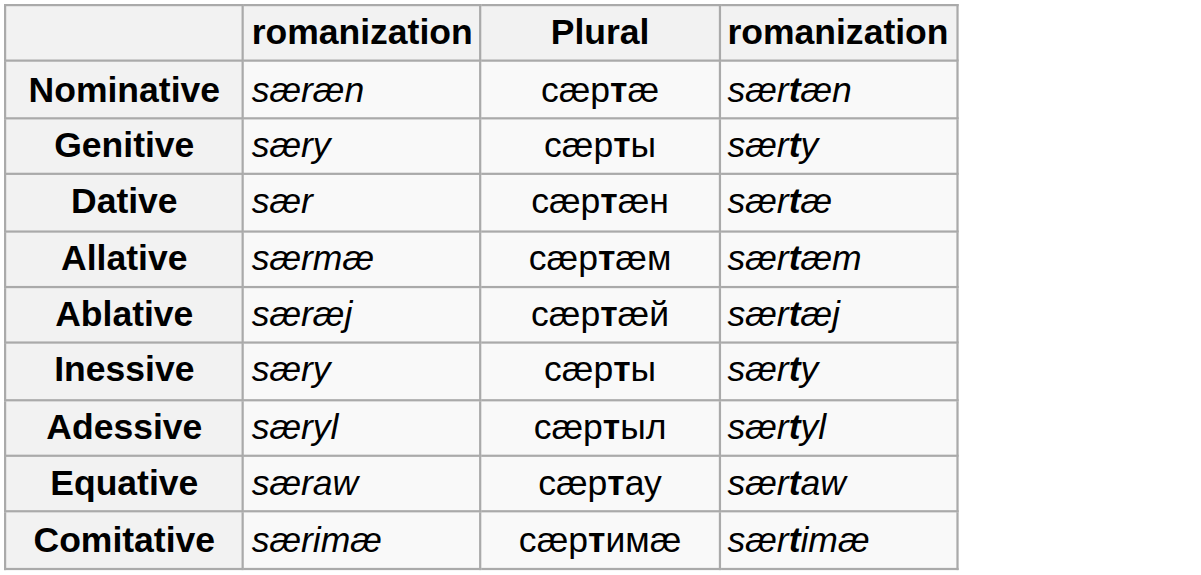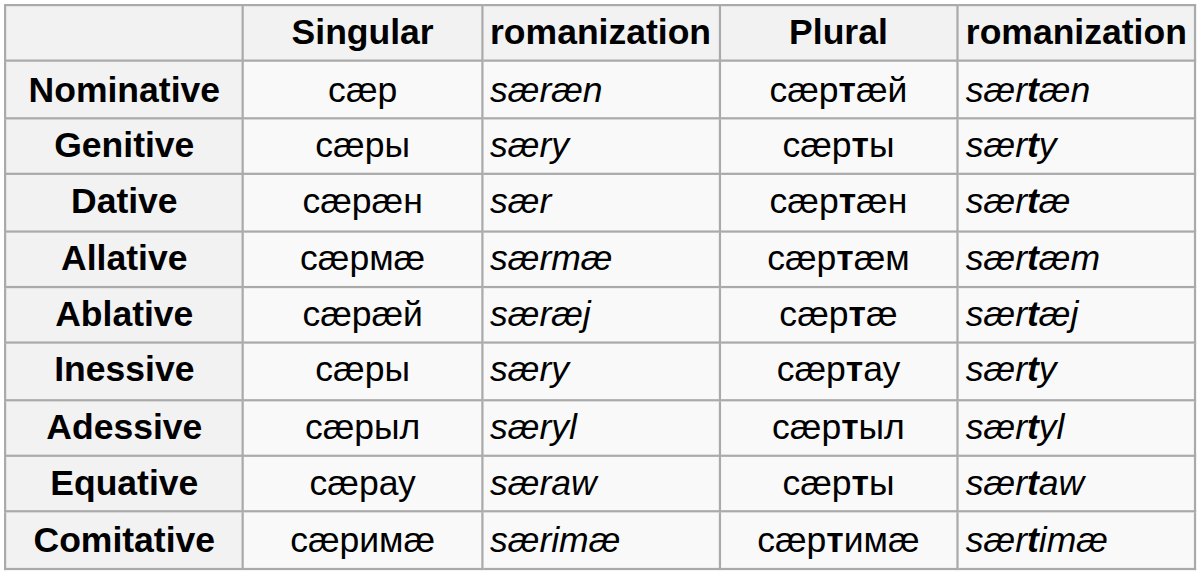 <table class="wikitable">
 <tr>
 <th width=100></th>
+<th width=100>Singular</th>
 <th>romanization</th>
 <th width=100>Plural</th>
 <th>romanization</th>
 </tr>
 <tr>
 <th>Nominative</th>
+<td align=center>сӕр</td>
 <td><em>sӕrӕn</em></td>
-<td align="center">сӕр<strong>т</strong>ӕ</td>
+<td align="center">сӕр<strong>т</strong>ӕй</td>
 <td><em>sӕr<strong>t</strong>ӕn</em></td>
 </tr>
 <tr>
 <th>Genitive</th>
+<td align=center>сӕры</td>
 <td><em>sӕry</em></td>
 <td align="center">сӕр<strong>т</strong>ы</td>
 <td><em>sӕr<strong>t</strong>y</em></td>
 </tr>
 <tr>
 <th>Dative</th>
+<td align=center>сӕрӕн</td>
 <td><em>sӕr</em></td>
 <td align="center">сӕр<strong>т</strong>ӕн</td>
 <td><em>sӕr<strong>t</strong>ӕ</em></td>
 </tr>
 <tr>
 <th>Allative</th>
+<td align=center>сӕрмӕ</td>
 <td><em>sӕrmӕ</em></td>
 <td align="center">сӕр<strong>т</strong>ӕм</td>
 <td><em>sӕr<strong>t</strong>ӕm</em></td>
 </tr>
 <tr>
 <th>Ablative</th>
+<td align=center>сӕрӕй</td>
 <td><em>sӕrӕj</em></td>
-<td align="center">сӕр<strong>т</strong>ӕй</td>
+<td align="center">сӕр<strong>т</strong>ӕ</td>
 <td><em>sӕr<strong>t</strong>ӕj</em></td>
 </tr>
 <tr>
 <th>Inessive</th>
+<td align=center>сӕры</td>
 <td><em>sӕry</em></td>
-<td align="center">сӕр<strong>т</strong>ы</td>
+<td align="center">сӕр<strong>т</strong>ау</td>
 <td><em>sӕr<strong>t</strong>y</em></td>
 </tr>
 <tr>
 <th>Adessive</th>
+<td align=center>сӕрыл</td>
 <td><em>sӕryl</em></td>
 <td align="center">сӕр<strong>т</strong>ыл</td>
 <td><em>sӕr<strong>t</strong>yl</em></td>
 </tr>
 <tr>
 <th>Equative</th>
+<td align=center>сӕрау</td>
 <td><em>sӕraw</em></td>
-<td align="center">сӕр<strong>т</strong>ау</td>
+<td align="center">сӕр<strong>т</strong>ы</td>
 <td><em>sӕr<strong>t</strong>aw</em></td>
 </tr>
 <tr>
 <th>Comitative</th>
+<td align=center>сӕримӕ</td>
 <td><em>sӕrimӕ</em></td>
 <td align="center">сӕр<strong>т</strong>имӕ</td>
 <td><em>sӕr<strong>t</strong>imӕ</em></td>
 </tr>
 </table>
